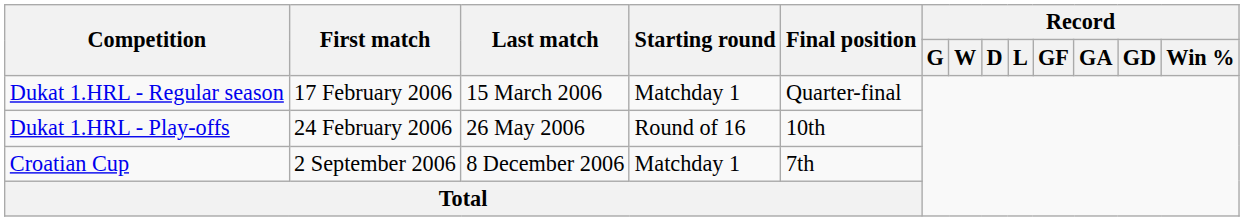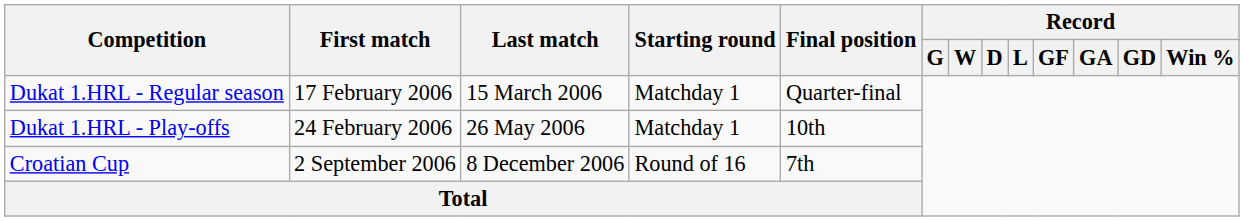 <table class="wikitable" style="text-align: center">
 <tr>
 <th rowspan="2">Competition</th>
 <th rowspan="2">First match</th>
 <th rowspan="2">Last match</th>
 <th rowspan="2">Starting round</th>
 <th rowspan="2">Final position</th>
 <th colspan="8">Record</th>
 </tr>
 <tr>
 <th>G</th>
 <th>W</th>
 <th>D</th>
 <th>L</th>
 <th>GF</th>
 <th>GA</th>
 <th>GD</th>
 <th>Win %</th>
 </tr>
 <tr>
 <td align=left><a href='#'>Dukat 1.HRL - Regular season</a></td>
 <td align=left>17 February 2006</td>
 <td align=left>15 March 2006</td>
 <td align=left>Matchday 1</td>
 <td align=left>Quarter-final<br></td>
 </tr>
 <tr>
 <td align=left><a href='#'>Dukat 1.HRL - Play-offs</a></td>
 <td align=left>24 February 2006</td>
 <td align=left>26 May 2006</td>
-<td align=left>Round of 16</td>
+<td align=left>Matchday 1</td>
 <td align=left>10th<br></td>
 </tr>
 <tr>
 <td align=left><a href='#'>Croatian Cup</a></td>
 <td align=left>2 September 2006</td>
 <td align=left>8 December 2006</td>
-<td align=left>Matchday 1</td>
+<td align=left>Round of 16</td>
 <td align=left>7th<br></td>
 </tr>
 <tr>
 <th colspan="5">Total<br></th>
 </tr>
 </table>
